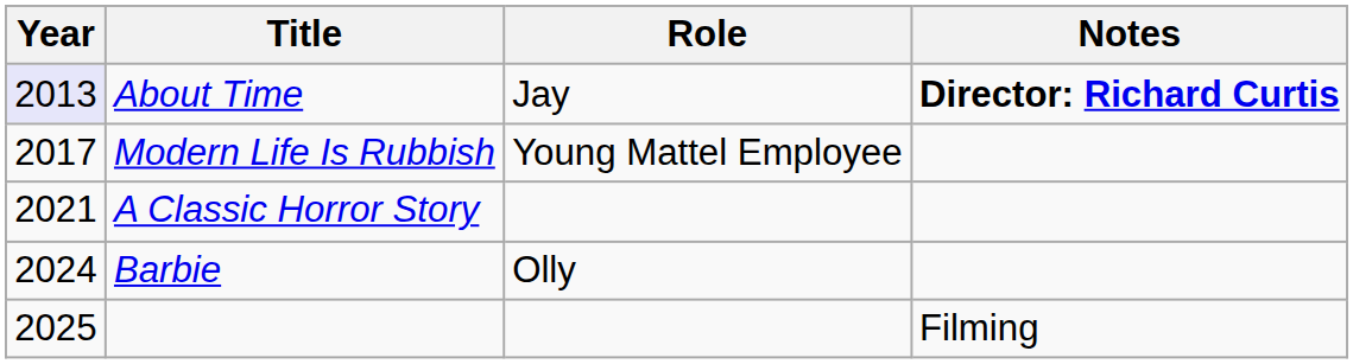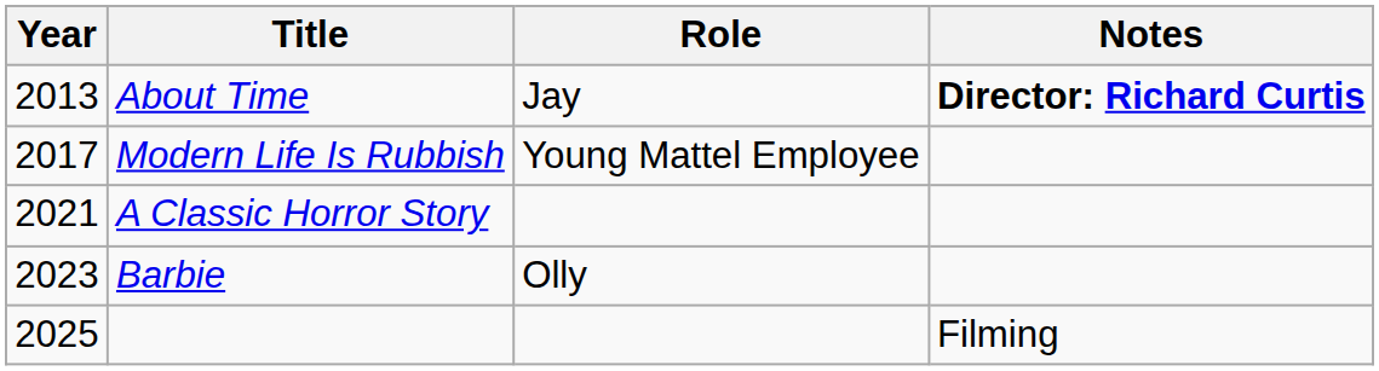 <table class="wikitable sortable">
 <tr align="center">
 <th>Year</th>
 <th>Title</th>
 <th>Role</th>
 <th class="unsortable">Notes</th>
 </tr>
 <tr>
-<td style="background: lavender;">2013</td>
+<td>2013</td>
 <td><em><a href='#'>About Time</a></em></td>
 <td>Jay</td>
 <td><strong>Director: <a href='#'>Richard Curtis</a></strong></td>
 </tr>
 <tr>
 <td>2017</td>
 <td><em><a href='#'>Modern Life Is Rubbish</a></em></td>
 <td>Young Mattel Employee</td>
 <td></td>
 </tr>
 <tr>
 <td>2021</td>
 <td><em><a href='#'>A Classic Horror Story</a></em></td>
 <td></td>
 <td></td>
 </tr>
 <tr>
-<td>2024</td>
+<td>2023</td>
 <td><em><a href='#'>Barbie</a></em></td>
 <td>Olly</td>
 <td></td>
 </tr>
 <tr>
 <td>2025</td>
 <td></td>
 <td></td>
 <td>Filming</td>
 </tr>
 </table>
